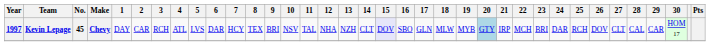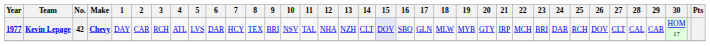 <table class="wikitable" style="text-align:center; font-size:75%">
 <tr>
 <th>Year</th>
 <th>Team</th>
 <th>No.</th>
 <th>Make</th>
 <th>1</th>
 <th>2</th>
 <th>3</th>
 <th>4</th>
 <th>5</th>
 <th>6</th>
 <th>7</th>
 <th>8</th>
 <th>9</th>
 <th>10</th>
 <th>11</th>
 <th>12</th>
 <th>13</th>
 <th>14</th>
 <th>15</th>
 <th>16</th>
 <th>17</th>
 <th>18</th>
 <th>19</th>
 <th>20</th>
 <th>21</th>
 <th>22</th>
 <th>23</th>
 <th>24</th>
 <th>25</th>
 <th>26</th>
 <th>27</th>
 <th>28</th>
 <th>29</th>
 <th>30</th>
 <th></th>
 <th>Pts</th>
 </tr>
 <tr>
-<th><a href='#'>1997</a></th>
+<th><a href='#'>1977</a></th>
 <th><a href='#'>Kevin Lepage</a></th>
-<th>45</th>
+<th>42</th>
 <th><a href='#'>Chevy</a></th>
 <td><a href='#'>DAY</a></td>
 <td><a href='#'>CAR</a></td>
 <td><a href='#'>RCH</a></td>
 <td><a href='#'>ATL</a></td>
 <td><a href='#'>LVS</a></td>
 <td><a href='#'>DAR</a></td>
 <td><a href='#'>HCY</a></td>
 <td><a href='#'>TEX</a></td>
 <td><a href='#'>BRI</a></td>
 <td><a href='#'>NSV</a></td>
 <td><a href='#'>TAL</a></td>
 <td><a href='#'>NHA</a></td>
 <td><a href='#'>NZH</a></td>
 <td><a href='#'>CLT</a></td>
 <td style="background: lavender;"><a href='#'>DOV</a></td>
 <td><a href='#'>SBO</a></td>
 <td><a href='#'>GLN</a></td>
 <td><a href='#'>MLW</a></td>
 <td><a href='#'>MYB</a></td>
-<td style="background: lightblue;"><a href='#'>GTY</a></td>
+<td><a href='#'>GTY</a></td>
 <td><a href='#'>IRP</a></td>
 <td><a href='#'>MCH</a></td>
 <td><a href='#'>BRI</a></td>
 <td><a href='#'>DAR</a></td>
 <td><a href='#'>RCH</a></td>
 <td><a href='#'>DOV</a></td>
 <td><a href='#'>CLT</a></td>
 <td><a href='#'>CAL</a></td>
 <td><a href='#'>CAR</a></td>
 <td style="background:#DFFFDF;"><a href='#'>HOM</a><br><small>17</small></td>
 <th></th>
 <th></th>
 </tr>
 <tr>
 </tr>
 </table>
